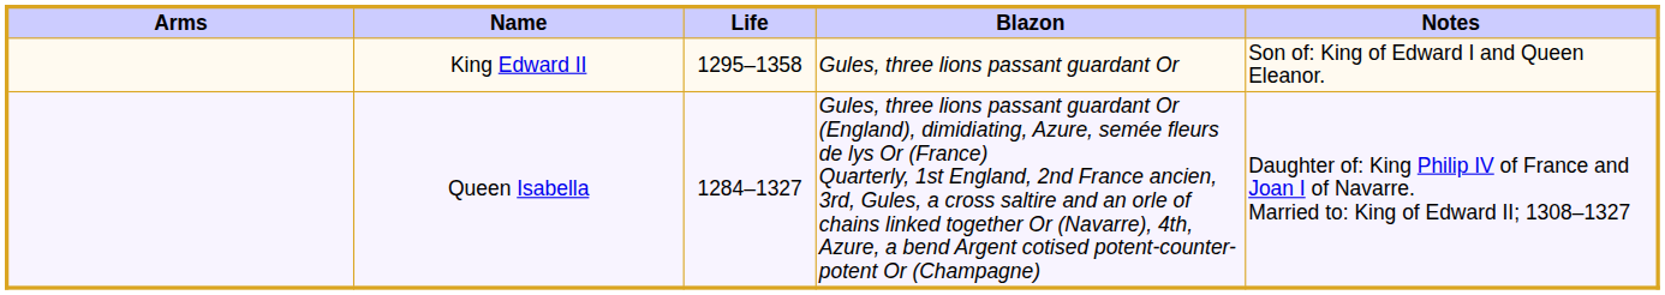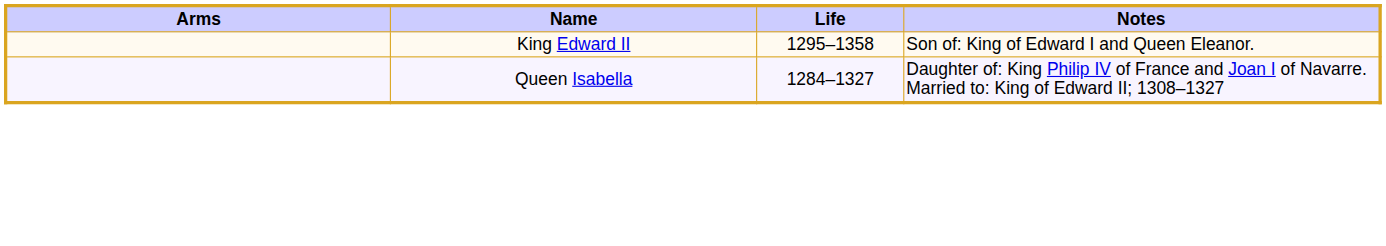 <table width="100%" border="1" cellpadding="2" cellspacing="0" style="margin: 0.5em 0.3em 0.5em 0; background: #f9f9f9; border: 3px solid goldenrod; border-collapse: collapse;">
 <tr>
 <th width="21%" bgcolor = "#ccccff">Arms</th>
 <th width="20%" bgcolor = "#ccccff">Name</th>
 <th width="8%" bgcolor = "#ccccff">Life</th>
-<th width="26%" bgcolor = "#ccccff">Blazon</th>
 <th width="26%" bgcolor = "#ccccff">Notes</th>
 </tr>
 <tr bgcolor=fffaf0>
 <td align="center"></td>
 <td align="center">King <a href='#'>Edward II</a></td>
 <td align="center">1295–1358</td>
-<td><em>Gules, three lions passant guardant Or</em></td>
 <td>Son of: King of Edward I and Queen Eleanor.</td>
 </tr>
 <tr bgcolor=#f8f4ff>
 <td align="center"> </td>
 <td align="center">Queen <a href='#'>Isabella</a></td>
 <td align="center">1284–1327</td>
-<td><em>Gules, three lions passant guardant Or (England), dimidiating, Azure, semée fleurs de lys Or (France)</em><br><em>Quarterly, 1st England, 2nd France ancien, 3rd, Gules, a cross saltire and an orle of chains linked together Or (Navarre), 4th, Azure, a bend Argent cotised potent-counter-potent Or (Champagne)</em></td>
 <td>Daughter of: King <a href='#'>Philip IV</a> of France and <a href='#'>Joan I</a> of Navarre.<br>Married to: King of Edward II; 1308–1327</td>
 </tr>
 </table>
